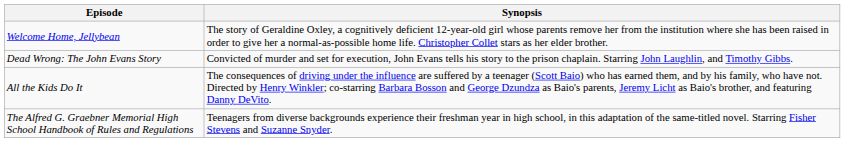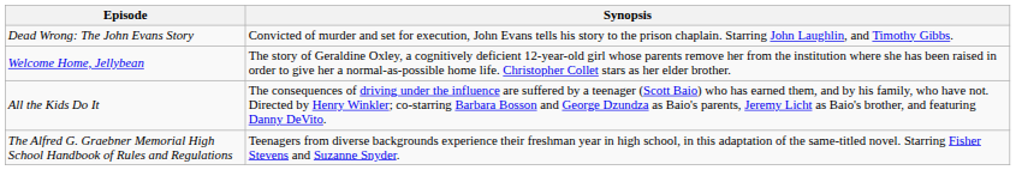 <table class="wikitable sortable">
 <tr>
 <th>Episode</th>
 <th>Synopsis</th>
 </tr>
 <tr>
+<td><em>Dead Wrong: The John Evans Story</em></td>
+<td>Convicted of murder and set for execution, John Evans tells his story to the prison chaplain. Starring <a href='#'>John Laughlin</a>, and <a href='#'>Timothy Gibbs</a>.</td>
+</tr>
+<tr>
 <td><em><a href='#'>Welcome Home, Jellybean</a></em></td>
 <td>The story of Geraldine Oxley, a cognitively deficient 12-year-old girl whose parents remove her from the institution where she has been raised in order to give her a normal-as-possible home life. <a href='#'>Christopher Collet</a> stars as her elder brother.</td>
-</tr>
-<tr>
-<td><em>Dead Wrong: The John Evans Story</em></td>
-<td>Convicted of murder and set for execution, John Evans tells his story to the prison chaplain. Starring <a href='#'>John Laughlin</a>, and <a href='#'>Timothy Gibbs</a>.</td>
 </tr>
 <tr>
 <td><em>All the Kids Do It</em></td>
 <td>The consequences of <a href='#'>driving under the influence</a> are suffered by a teenager (<a href='#'>Scott Baio</a>) who has earned them, and by his family, who have not. Directed by <a href='#'>Henry Winkler</a>; co-starring <a href='#'>Barbara Bosson</a> and <a href='#'>George Dzundza</a> as Baio's parents, <a href='#'>Jeremy Licht</a> as Baio's brother, and featuring <a href='#'>Danny DeVito</a>.</td>
 </tr>
 <tr>
 <td><em>The Alfred G. Graebner Memorial High School Handbook of Rules and Regulations</em></td>
 <td>Teenagers from diverse backgrounds experience their freshman year in high school, in this adaptation of the same-titled novel. Starring <a href='#'>Fisher Stevens</a> and <a href='#'>Suzanne Snyder</a>.</td>
 </tr>
 </table>
